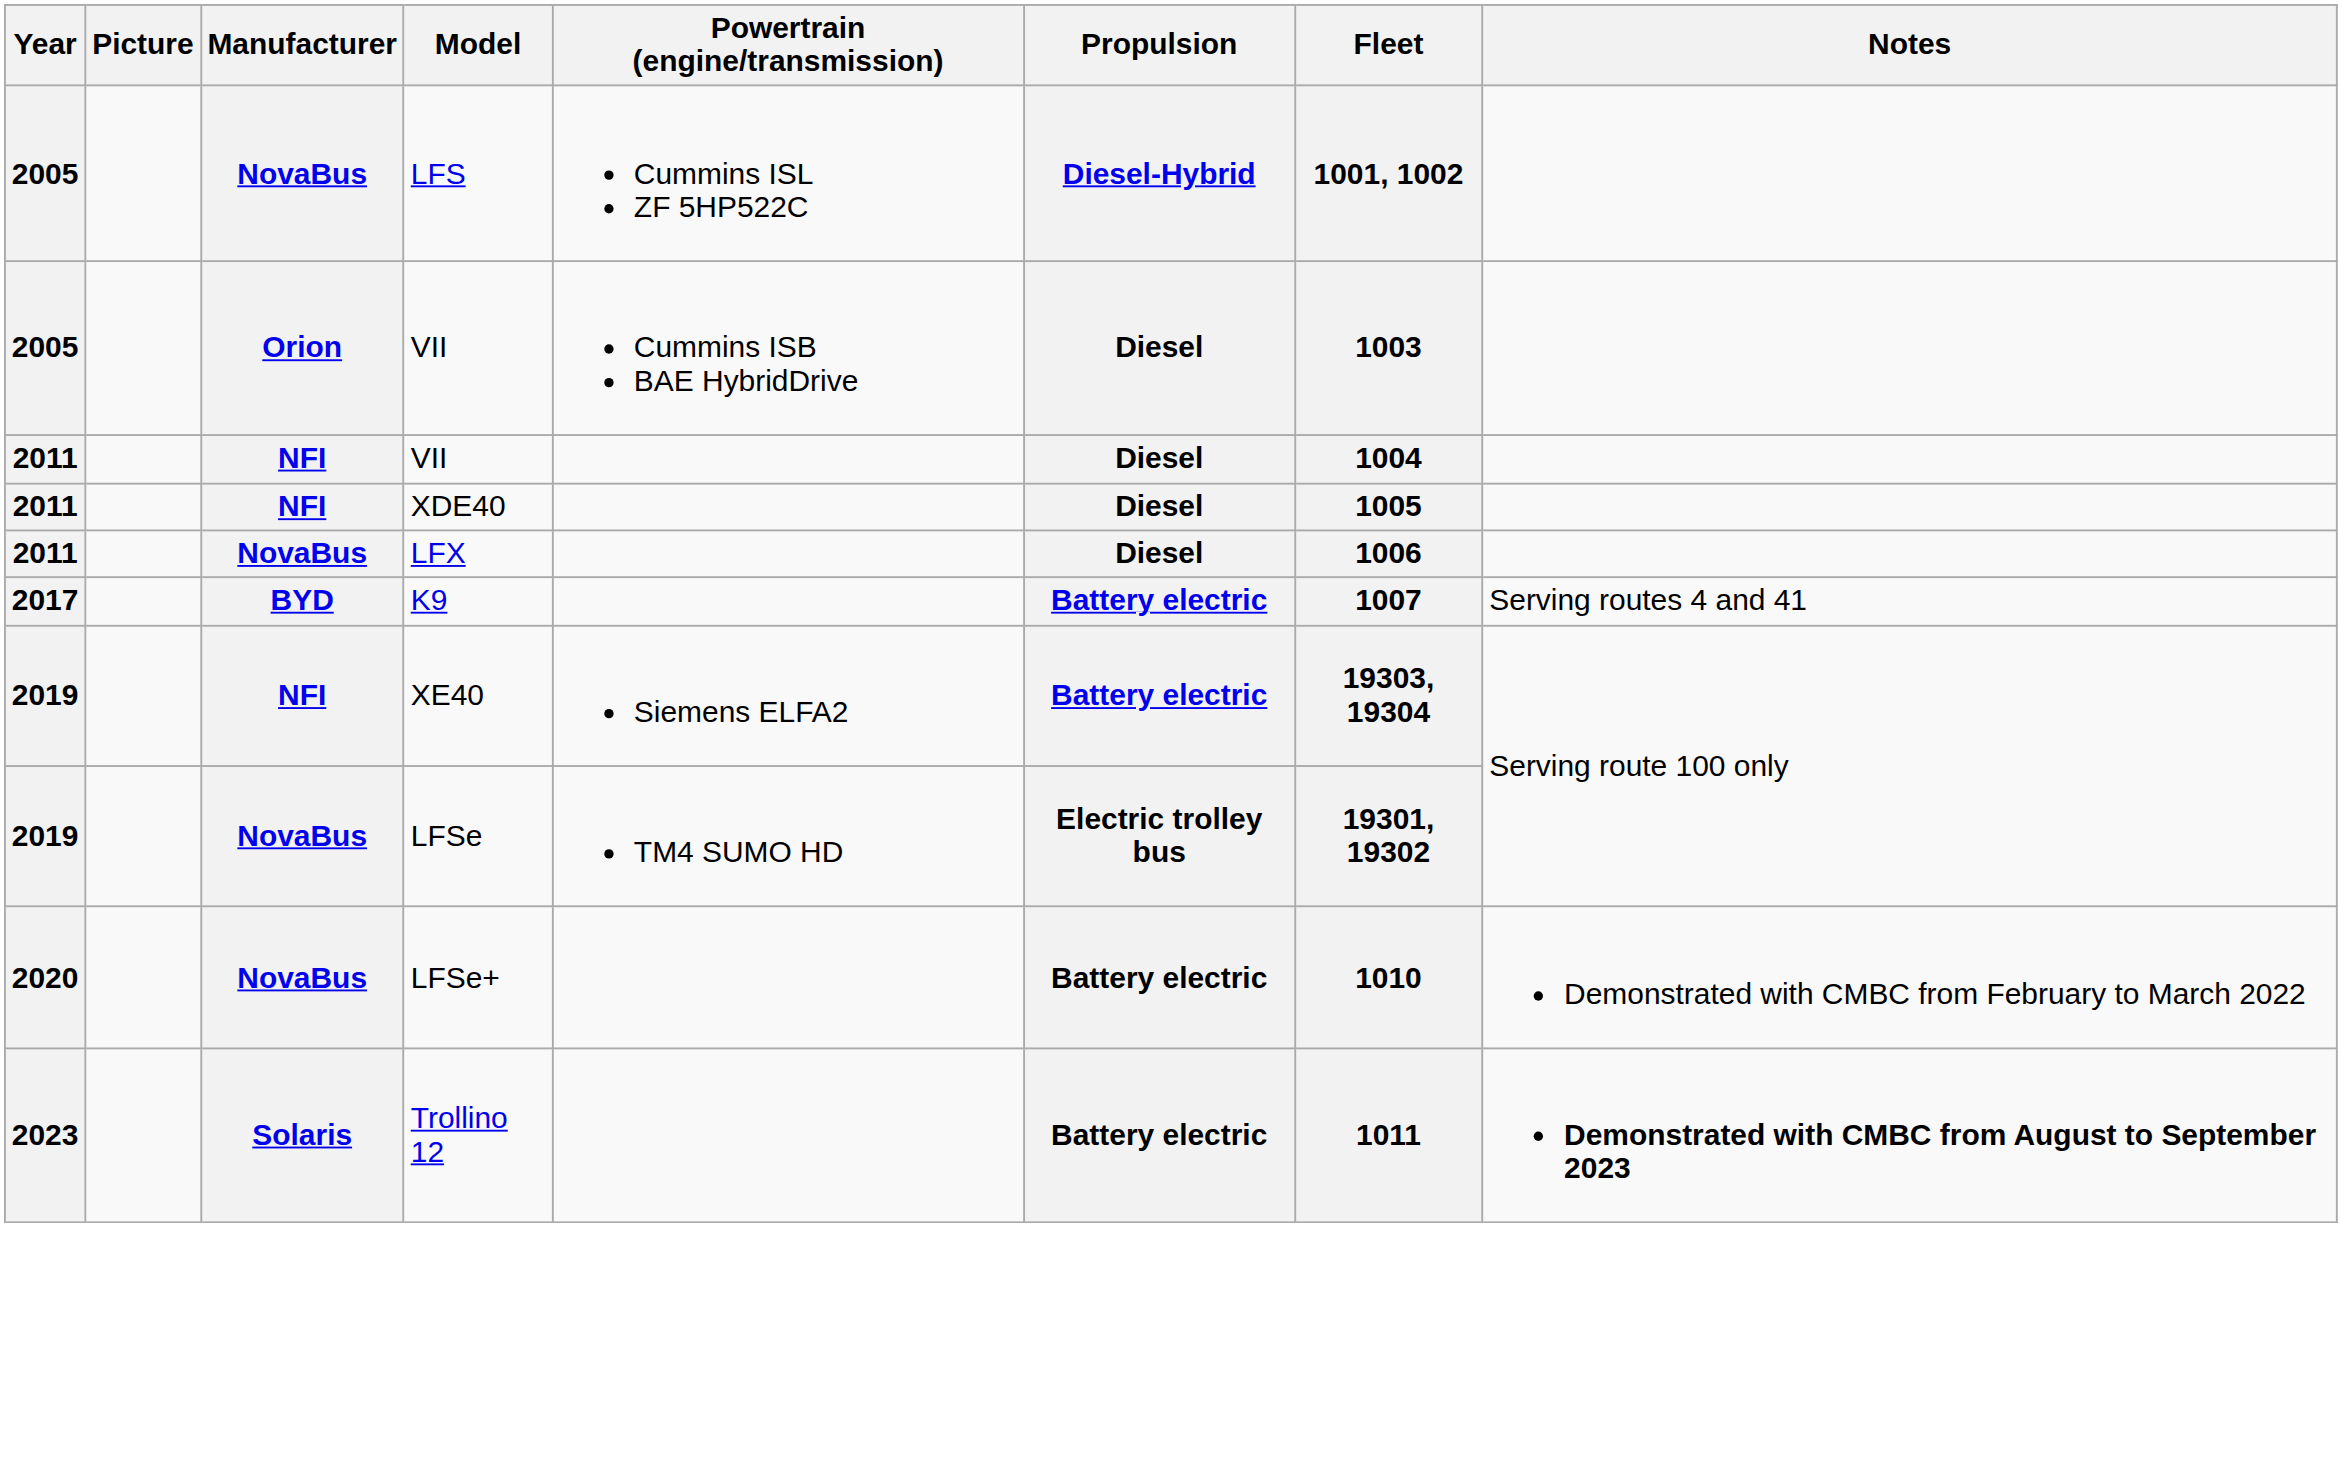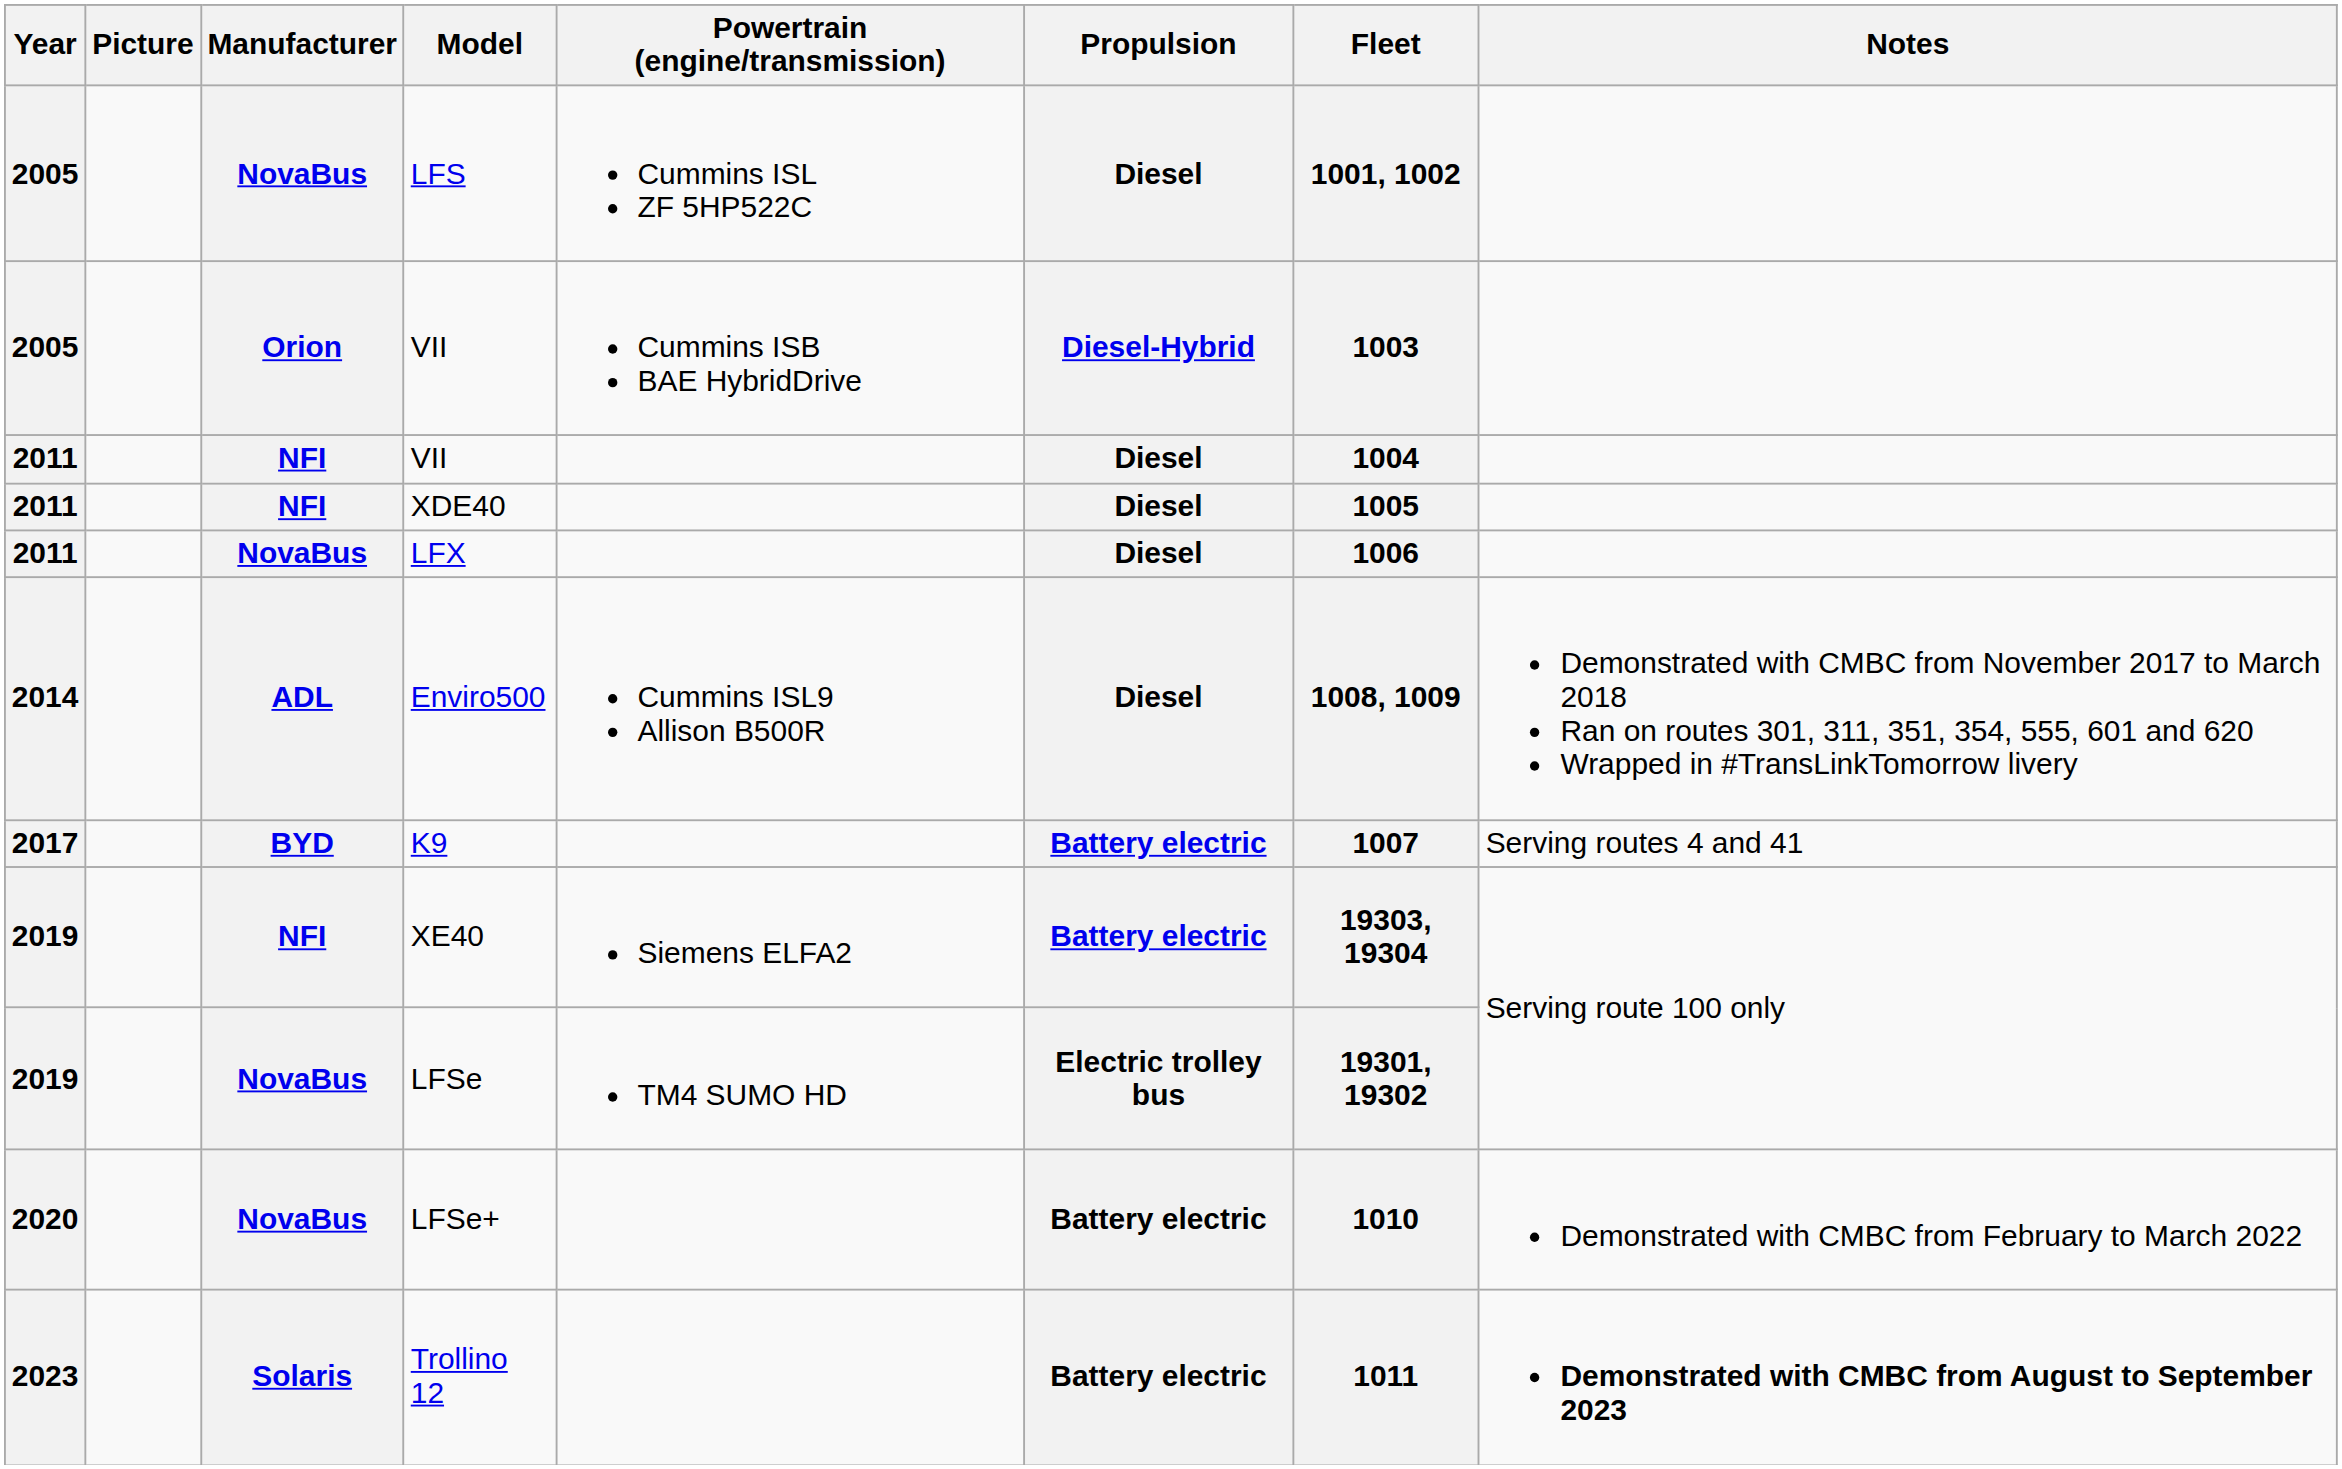 <table class="wikitable sortable">
 <tr>
 <th>Year</th>
 <th>Picture</th>
 <th>Manufacturer</th>
 <th>Model</th>
 <th>Powertrain (engine/transmission)</th>
 <th>Propulsion</th>
 <th>Fleet</th>
 <th>Notes</th>
 </tr>
 <tr>
 <th>2005</th>
 <td></td>
 <th><a href='#'>NovaBus</a></th>
 <td><a href='#'>LFS</a></td>
 <td><br><ul><li>Cummins ISL</li><li>ZF 5HP522C</li></ul></td>
-<th><a href='#'>Diesel-Hybrid</a></th>
+<th>Diesel</th>
 <th>1001, 1002</th>
 <td></td>
 </tr>
 <tr>
 <th>2005</th>
 <td></td>
 <th><a href='#'>Orion</a></th>
 <td>VII</td>
 <td><br><ul><li>Cummins ISB</li><li>BAE HybridDrive</li></ul></td>
-<th>Diesel</th>
+<th><a href='#'>Diesel-Hybrid</a></th>
 <th>1003</th>
 <td></td>
 </tr>
 <tr>
 <th>2011</th>
 <td></td>
 <th><a href='#'>NFI</a></th>
 <td>VII</td>
 <td></td>
 <th>Diesel</th>
 <th>1004</th>
 <td></td>
 </tr>
 <tr>
 <th>2011</th>
 <td></td>
 <th><a href='#'>NFI</a></th>
 <td>XDE40</td>
 <td></td>
 <th>Diesel</th>
 <th>1005</th>
 <td></td>
 </tr>
 <tr>
 <th>2011</th>
 <td></td>
 <th><a href='#'>NovaBus</a></th>
 <td><a href='#'>LFX</a></td>
 <td></td>
 <th>Diesel</th>
 <th>1006</th>
 <td></td>
+</tr>
+<tr>
+<th>2014</th>
+<td></td>
+<th><a href='#'>ADL</a></th>
+<td><a href='#'>Enviro500</a></td>
+<td><br><ul><li>Cummins ISL9</li><li>Allison B500R</li></ul></td>
+<th>Diesel</th>
+<th>1008, 1009</th>
+<td><br><ul><li>Demonstrated with CMBC from November 2017 to March 2018</li><li>Ran on routes 301, 311, 351, 354, 555, 601 and 620</li><li>Wrapped in #TransLinkTomorrow livery</li></ul></td>
 </tr>
 <tr>
 <th>2017</th>
 <td></td>
 <th><a href='#'>BYD</a></th>
 <td><a href='#'>K9</a></td>
 <td></td>
 <th><a href='#'>Battery electric</a></th>
 <th>1007</th>
 <td>Serving routes 4 and 41</td>
 </tr>
 <tr>
 <th>2019</th>
 <td></td>
 <th><a href='#'>NFI</a></th>
 <td>XE40</td>
 <td><br><ul><li>Siemens ELFA2</li></ul></td>
 <th><a href='#'>Battery electric</a></th>
 <th>19303, 19304</th>
 <td rowspan="2">Serving route 100 only</td>
 </tr>
 <tr>
 <th>2019</th>
 <td></td>
 <th><a href='#'>NovaBus</a></th>
 <td>LFSe</td>
 <td><br><ul><li>TM4 SUMO HD</li></ul></td>
 <th>Electric trolley bus</th>
 <th>19301, 19302</th>
 </tr>
 <tr>
 <th>2020</th>
 <td></td>
 <th><a href='#'>NovaBus</a></th>
 <td>LFSe+</td>
 <td></td>
 <th>Battery electric</th>
 <th>1010</th>
 <td><br><ul><li>Demonstrated with CMBC from February to March 2022</li></ul></td>
 </tr>
 <tr>
 <th>2023</th>
 <td></td>
 <th><a href='#'>Solaris</a></th>
 <td><a href='#'>Trollino 12</a></td>
 <td></td>
 <th>Battery electric</th>
 <th>1011</th>
 <td><strong><br><ul><li>Demonstrated with CMBC from August to September 2023</li></ul></strong></td>
 </tr>
 </table>
